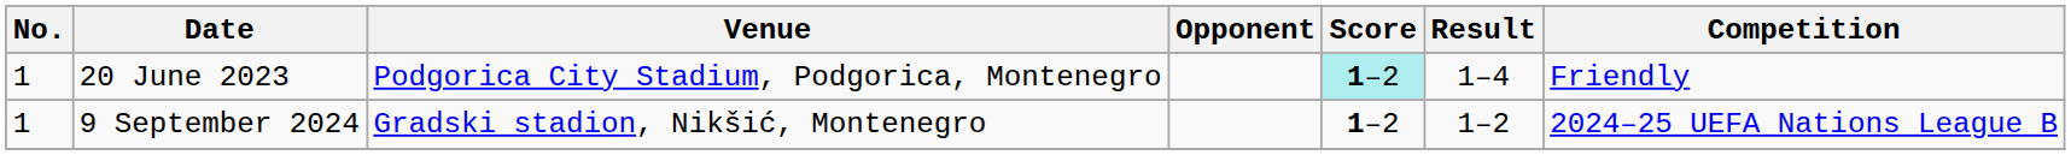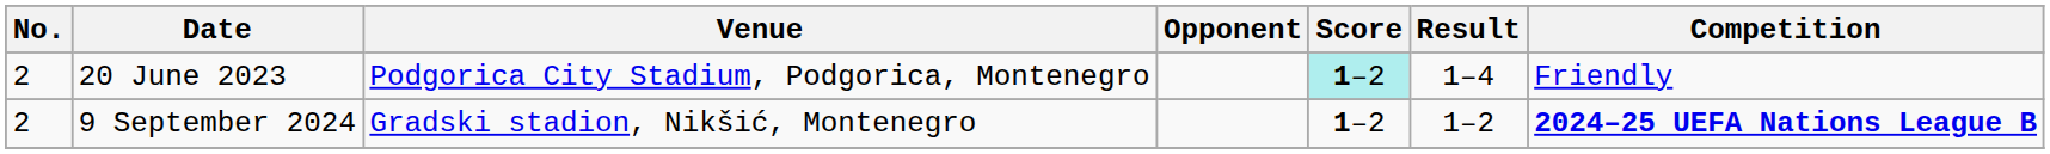 <table class="wikitable">
 <tr>
 <th>No.</th>
 <th>Date</th>
 <th>Venue</th>
 <th>Opponent</th>
 <th>Score</th>
 <th>Result</th>
 <th>Competition</th>
 </tr>
 <tr>
-<td>1</td>
+<td>2</td>
 <td>20 June 2023</td>
 <td><a href='#'>Podgorica City Stadium</a>, Podgorica, Montenegro</td>
 <td></td>
 <td align=center style="background: paleturquoise;"><strong>1</strong>–2</td>
 <td align=center>1–4</td>
 <td><a href='#'>Friendly</a></td>
 </tr>
 <tr>
-<td>1</td>
+<td>2</td>
 <td>9 September 2024</td>
 <td><a href='#'>Gradski stadion</a>, Nikšić, Montenegro</td>
 <td></td>
 <td align=center><strong>1</strong>–2</td>
 <td align=center>1–2</td>
-<td><a href='#'>2024–25 UEFA Nations League B</a></td>
+<td><strong><a href='#'>2024–25 UEFA Nations League B</a></strong></td>
 </tr>
 <tr>
 </tr>
 </table>
